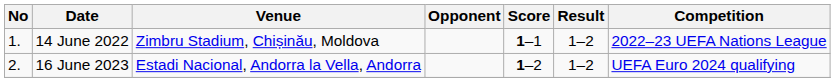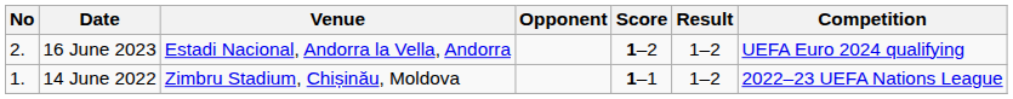 <table class="wikitable" style="font-size:100%;">
 <tr>
 <th>No</th>
 <th>Date</th>
 <th>Venue</th>
 <th>Opponent</th>
 <th>Score</th>
 <th>Result</th>
 <th>Competition</th>
 </tr>
 <tr>
+<td>2.</td>
+<td>16 June 2023</td>
+<td><a href='#'>Estadi Nacional</a>, <a href='#'>Andorra la Vella</a>, <a href='#'>Andorra</a></td>
+<td></td>
+<td align=center><strong>1</strong>–2</td>
+<td align=center>1–2</td>
+<td><a href='#'>UEFA Euro 2024 qualifying</a></td>
+</tr>
+<tr>
 <td>1.</td>
 <td>14 June 2022</td>
 <td><a href='#'>Zimbru Stadium</a>, <a href='#'>Chișinău</a>, Moldova</td>
 <td></td>
 <td align=center><strong>1</strong>–1</td>
 <td align=center>1–2</td>
 <td><a href='#'>2022–23 UEFA Nations League</a></td>
 </tr>
 <tr>
-<td>2.</td>
-<td>16 June 2023</td>
-<td><a href='#'>Estadi Nacional</a>, <a href='#'>Andorra la Vella</a>, <a href='#'>Andorra</a></td>
-<td></td>
-<td align=center><strong>1</strong>–2</td>
-<td align=center>1–2</td>
-<td><a href='#'>UEFA Euro 2024 qualifying</a></td>
-</tr>
-<tr>
 </tr>
 </table>
